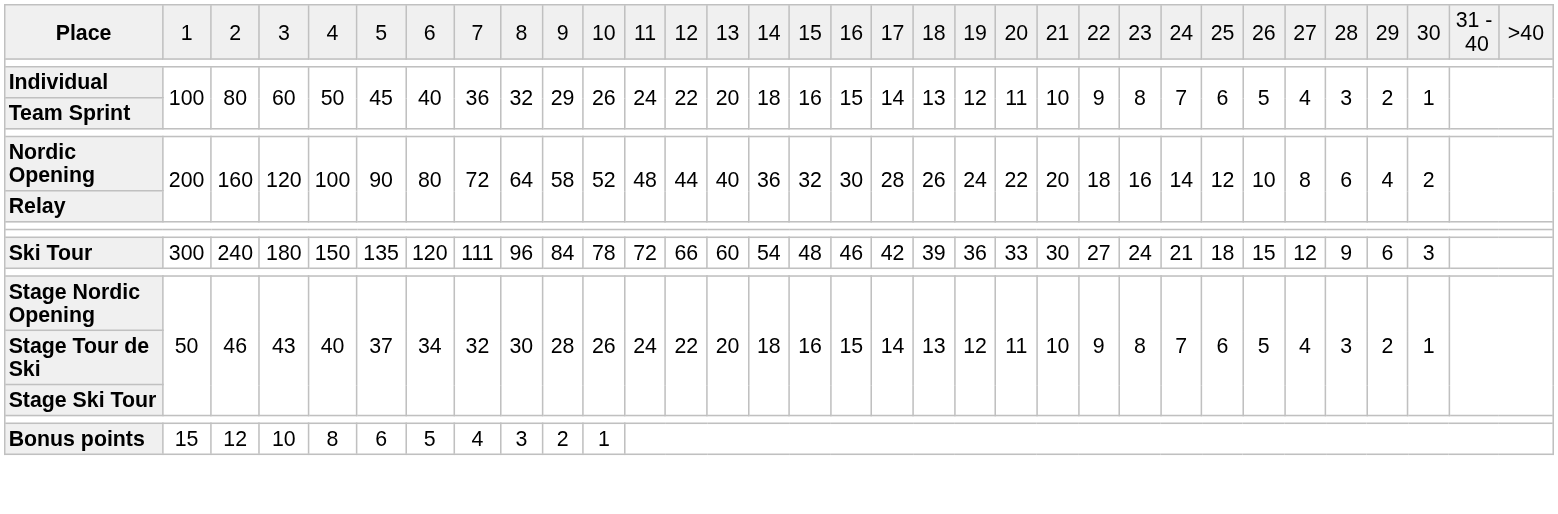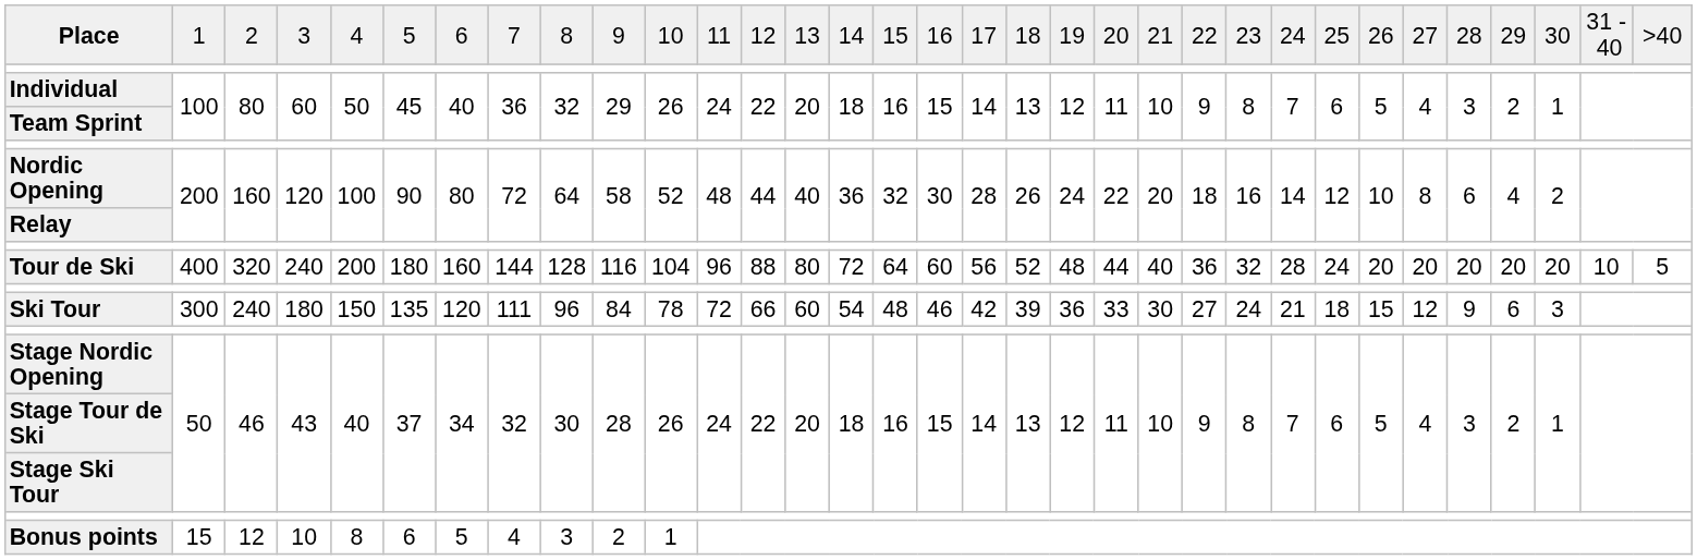 <table border="1" cellpadding="2" cellspacing="0" style="border:1px solid #C0C0C0; border-collapse:collapse; font-size:86%; margin-top:1em; text-align:center" width="1000">
 <tr bgcolor="#F0F0F0">
 <td width=150><strong>Place</strong></td>
 <td width=32>1</td>
 <td width=32>2</td>
 <td width=32>3</td>
 <td width=32>4</td>
 <td width=32>5</td>
 <td width=32>6</td>
 <td width=32>7</td>
 <td width=32>8</td>
 <td width=32>9</td>
 <td width=32>10</td>
 <td width=32>11</td>
 <td width=32>12</td>
 <td width=32>13</td>
 <td width=32>14</td>
 <td width=32>15</td>
 <td width=32>16</td>
 <td width=32>17</td>
 <td width=32>18</td>
 <td width=32>19</td>
 <td width=32>20</td>
 <td width=32>21</td>
 <td width=32>22</td>
 <td width=32>23</td>
 <td width=32>24</td>
 <td width=32>25</td>
 <td width=32>26</td>
 <td width=32>27</td>
 <td width=32>28</td>
 <td width=32>29</td>
 <td width=32>30</td>
 <td width=32>31 - 40</td>
 <td width=41>>40</td>
 </tr>
 <tr>
 <td colspan=33></td>
 </tr>
 <tr>
 <td bgcolor="#F0F0F0" align=left><strong>Individual</strong></td>
 <td rowspan=2>100</td>
 <td rowspan=2>80</td>
 <td rowspan=2>60</td>
 <td rowspan=2>50</td>
 <td rowspan=2>45</td>
 <td rowspan=2>40</td>
 <td rowspan=2>36</td>
 <td rowspan=2>32</td>
 <td rowspan=2>29</td>
 <td rowspan=2>26</td>
 <td rowspan=2>24</td>
 <td rowspan=2>22</td>
 <td rowspan=2>20</td>
 <td rowspan=2>18</td>
 <td rowspan=2>16</td>
 <td rowspan=2>15</td>
 <td rowspan=2>14</td>
 <td rowspan=2>13</td>
 <td rowspan=2>12</td>
 <td rowspan=2>11</td>
 <td rowspan=2>10</td>
 <td rowspan=2>9</td>
 <td rowspan=2>8</td>
 <td rowspan=2>7</td>
 <td rowspan=2>6</td>
 <td rowspan=2>5</td>
 <td rowspan=2>4</td>
 <td rowspan=2>3</td>
 <td rowspan=2>2</td>
 <td rowspan=2>1</td>
 <td rowspan=2 colspan=2></td>
 </tr>
 <tr>
 <td bgcolor="#F0F0F0" align=left><strong>Team Sprint</strong></td>
 </tr>
 <tr>
 <td colspan=33></td>
 </tr>
 <tr>
 <td bgcolor="#F0F0F0" align=left><strong>Nordic Opening</strong></td>
 <td rowspan=2>200</td>
 <td rowspan=2>160</td>
 <td rowspan=2>120</td>
 <td rowspan=2>100</td>
 <td rowspan=2>90</td>
 <td rowspan=2>80</td>
 <td rowspan=2>72</td>
 <td rowspan=2>64</td>
 <td rowspan=2>58</td>
 <td rowspan=2>52</td>
 <td rowspan=2>48</td>
 <td rowspan=2>44</td>
 <td rowspan=2>40</td>
 <td rowspan=2>36</td>
 <td rowspan=2>32</td>
 <td rowspan=2>30</td>
 <td rowspan=2>28</td>
 <td rowspan=2>26</td>
 <td rowspan=2>24</td>
 <td rowspan=2>22</td>
 <td rowspan=2>20</td>
 <td rowspan=2>18</td>
 <td rowspan=2>16</td>
 <td rowspan=2>14</td>
 <td rowspan=2>12</td>
 <td rowspan=2>10</td>
 <td rowspan=2>8</td>
 <td rowspan=2>6</td>
 <td rowspan=2>4</td>
 <td rowspan=2>2</td>
 <td rowspan=2 colspan=2></td>
 </tr>
 <tr>
 <td bgcolor="#F0F0F0" align=left><strong>Relay</strong></td>
 </tr>
 <tr>
 <td colspan=33></td>
 </tr>
 <tr>
+<td bgcolor="#F0F0F0" align=left><strong>Tour de Ski</strong></td>
+<td>400</td>
+<td>320</td>
+<td>240</td>
+<td>200</td>
+<td>180</td>
+<td>160</td>
+<td>144</td>
+<td>128</td>
+<td>116</td>
+<td>104</td>
+<td>96</td>
+<td>88</td>
+<td>80</td>
+<td>72</td>
+<td>64</td>
+<td>60</td>
+<td>56</td>
+<td>52</td>
+<td>48</td>
+<td>44</td>
+<td>40</td>
+<td>36</td>
+<td>32</td>
+<td>28</td>
+<td>24</td>
+<td>20</td>
+<td>20</td>
+<td>20</td>
+<td>20</td>
+<td>20</td>
+<td>10</td>
+<td>5</td>
+</tr>
+<tr>
 <td colspan=33></td>
 </tr>
 <tr>
 <td bgcolor="#F0F0F0" align=left><strong>Ski Tour</strong></td>
 <td>300</td>
 <td>240</td>
 <td>180</td>
 <td>150</td>
 <td>135</td>
 <td>120</td>
 <td>111</td>
 <td>96</td>
 <td>84</td>
 <td>78</td>
 <td>72</td>
 <td>66</td>
 <td>60</td>
 <td>54</td>
 <td>48</td>
 <td>46</td>
 <td>42</td>
 <td>39</td>
 <td>36</td>
 <td>33</td>
 <td>30</td>
 <td>27</td>
 <td>24</td>
 <td>21</td>
 <td>18</td>
 <td>15</td>
 <td>12</td>
 <td>9</td>
 <td>6</td>
 <td>3</td>
 <td colspan=2></td>
 </tr>
 <tr>
 <td colspan=33></td>
 </tr>
 <tr>
 <td bgcolor="#F0F0F0" align=left><strong>Stage Nordic Opening</strong></td>
 <td rowspan=3>50</td>
 <td rowspan=3>46</td>
 <td rowspan=3>43</td>
 <td rowspan=3>40</td>
 <td rowspan=3>37</td>
 <td rowspan=3>34</td>
 <td rowspan=3>32</td>
 <td rowspan=3>30</td>
 <td rowspan=3>28</td>
 <td rowspan=3>26</td>
 <td rowspan=3>24</td>
 <td rowspan=3>22</td>
 <td rowspan=3>20</td>
 <td rowspan=3>18</td>
 <td rowspan=3>16</td>
 <td rowspan=3>15</td>
 <td rowspan=3>14</td>
 <td rowspan=3>13</td>
 <td rowspan=3>12</td>
 <td rowspan=3>11</td>
 <td rowspan=3>10</td>
 <td rowspan=3>9</td>
 <td rowspan=3>8</td>
 <td rowspan=3>7</td>
 <td rowspan=3>6</td>
 <td rowspan=3>5</td>
 <td rowspan=3>4</td>
 <td rowspan=3>3</td>
 <td rowspan=3>2</td>
 <td rowspan=3>1</td>
 <td rowspan=3 colspan=2></td>
 </tr>
 <tr>
 <td bgcolor="#F0F0F0" align=left><strong>Stage Tour de Ski</strong></td>
 </tr>
 <tr>
 <td bgcolor="#F0F0F0" align=left><strong>Stage Ski Tour</strong></td>
 </tr>
 <tr>
 <td colspan=33></td>
 </tr>
 <tr>
 <td bgcolor="#F0F0F0" align=left><strong>Bonus points</strong></td>
 <td>15</td>
 <td>12</td>
 <td>10</td>
 <td>8</td>
 <td>6</td>
 <td>5</td>
 <td>4</td>
 <td>3</td>
 <td>2</td>
 <td>1</td>
 <td colspan=22></td>
 </tr>
 </table>
